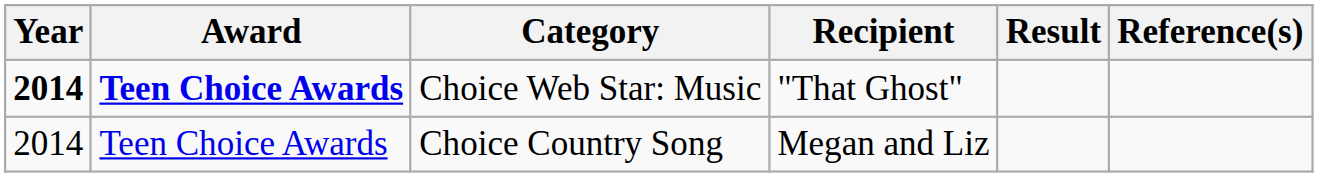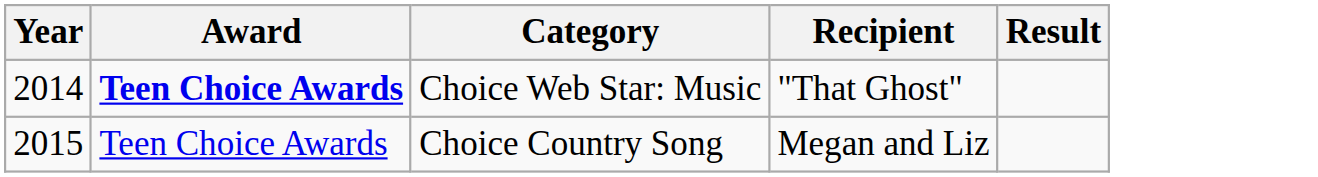 <table class="wikitable">
 <tr>
 <th>Year</th>
 <th>Award</th>
 <th>Category</th>
 <th>Recipient</th>
 <th>Result</th>
-<th>Reference(s)</th>
 </tr>
 <tr>
-<td><strong>2014</strong></td>
+<td>2014</td>
 <td><strong><a href='#'>Teen Choice Awards</a></strong></td>
 <td>Choice Web Star: Music</td>
 <td>"That Ghost"</td>
 <td></td>
-<td></td>
 </tr>
 <tr>
-<td>2014</td>
+<td>2015</td>
 <td><a href='#'>Teen Choice Awards</a></td>
 <td>Choice Country Song</td>
 <td>Megan and Liz</td>
 <td></td>
-<td></td>
 </tr>
 </table>
